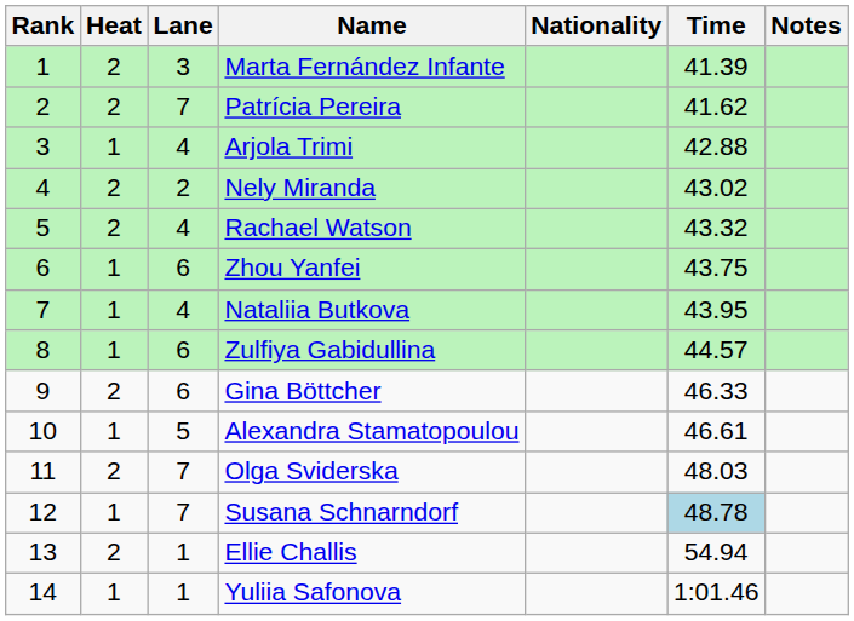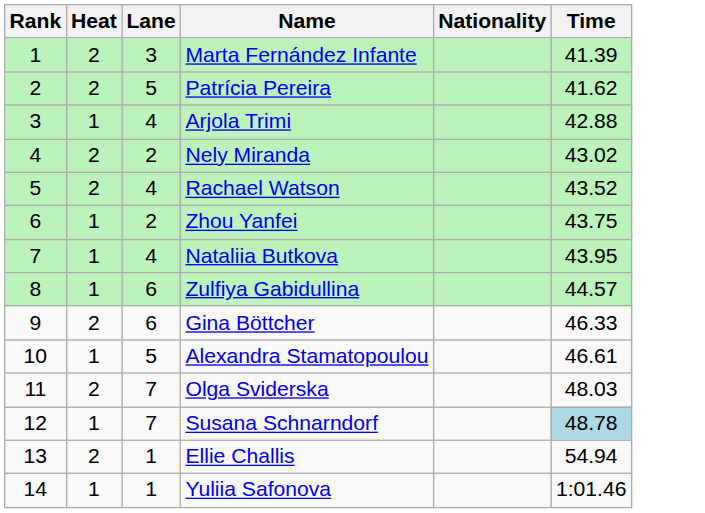 <table class="wikitable sortable" style="text-align:center">
 <tr>
 <th>Rank</th>
 <th>Heat</th>
 <th>Lane</th>
 <th>Name</th>
 <th>Nationality</th>
 <th>Time</th>
-<th>Notes</th>
 </tr>
 <tr bgcolor=bbf3bb>
 <td>1</td>
 <td>2</td>
 <td>3</td>
 <td align=left><a href='#'>Marta Fernández Infante</a></td>
 <td align=left></td>
 <td>41.39</td>
-<td></td>
 </tr>
 <tr bgcolor=bbf3bb>
 <td>2</td>
 <td>2</td>
-<td>7</td>
+<td>5</td>
 <td align=left><a href='#'>Patrícia Pereira</a></td>
 <td align=left></td>
 <td>41.62</td>
-<td></td>
 </tr>
 <tr bgcolor=bbf3bb>
 <td>3</td>
 <td>1</td>
 <td>4</td>
 <td align=left><a href='#'>Arjola Trimi</a></td>
 <td align=left></td>
 <td>42.88</td>
-<td></td>
 </tr>
 <tr bgcolor=bbf3bb>
 <td>4</td>
 <td>2</td>
 <td>2</td>
 <td align=left><a href='#'>Nely Miranda</a></td>
 <td align=left></td>
 <td>43.02</td>
-<td></td>
 </tr>
 <tr bgcolor=bbf3bb>
 <td>5</td>
 <td>2</td>
 <td>4</td>
 <td align=left><a href='#'>Rachael Watson</a></td>
 <td align=left></td>
-<td>43.32</td>
-<td></td>
+<td>43.52</td>
 </tr>
 <tr bgcolor=bbf3bb>
 <td>6</td>
 <td>1</td>
-<td>6</td>
+<td>2</td>
 <td align=left><a href='#'>Zhou Yanfei</a></td>
 <td align=left></td>
 <td>43.75</td>
-<td></td>
 </tr>
 <tr bgcolor=bbf3bb>
 <td>7</td>
 <td>1</td>
 <td>4</td>
 <td align=left><a href='#'>Nataliia Butkova</a></td>
 <td align=left></td>
 <td>43.95</td>
-<td></td>
 </tr>
 <tr bgcolor=bbf3bb>
 <td>8</td>
 <td>1</td>
 <td>6</td>
 <td align=left><a href='#'>Zulfiya Gabidullina</a></td>
 <td align=left></td>
 <td>44.57</td>
-<td></td>
 </tr>
 <tr>
 <td>9</td>
 <td>2</td>
 <td>6</td>
 <td align=left><a href='#'>Gina Böttcher</a></td>
 <td align=left></td>
 <td>46.33</td>
-<td></td>
 </tr>
 <tr>
 <td>10</td>
 <td>1</td>
 <td>5</td>
 <td align=left><a href='#'>Alexandra Stamatopoulou</a></td>
 <td align=left></td>
 <td>46.61</td>
-<td></td>
 </tr>
 <tr>
 <td>11</td>
 <td>2</td>
 <td>7</td>
 <td align=left><a href='#'>Olga Sviderska</a></td>
 <td align=left></td>
 <td>48.03</td>
-<td></td>
 </tr>
 <tr>
 <td>12</td>
 <td>1</td>
 <td>7</td>
 <td align=left><a href='#'>Susana Schnarndorf</a></td>
 <td align=left></td>
 <td style="background: lightblue;">48.78</td>
-<td></td>
 </tr>
 <tr>
 <td>13</td>
 <td>2</td>
 <td>1</td>
 <td align=left><a href='#'>Ellie Challis</a></td>
 <td align=left></td>
 <td>54.94</td>
-<td></td>
 </tr>
 <tr>
 <td>14</td>
 <td>1</td>
 <td>1</td>
 <td align=left><a href='#'>Yuliia Safonova</a></td>
 <td align=left></td>
 <td>1:01.46</td>
-<td></td>
 </tr>
 </table>
